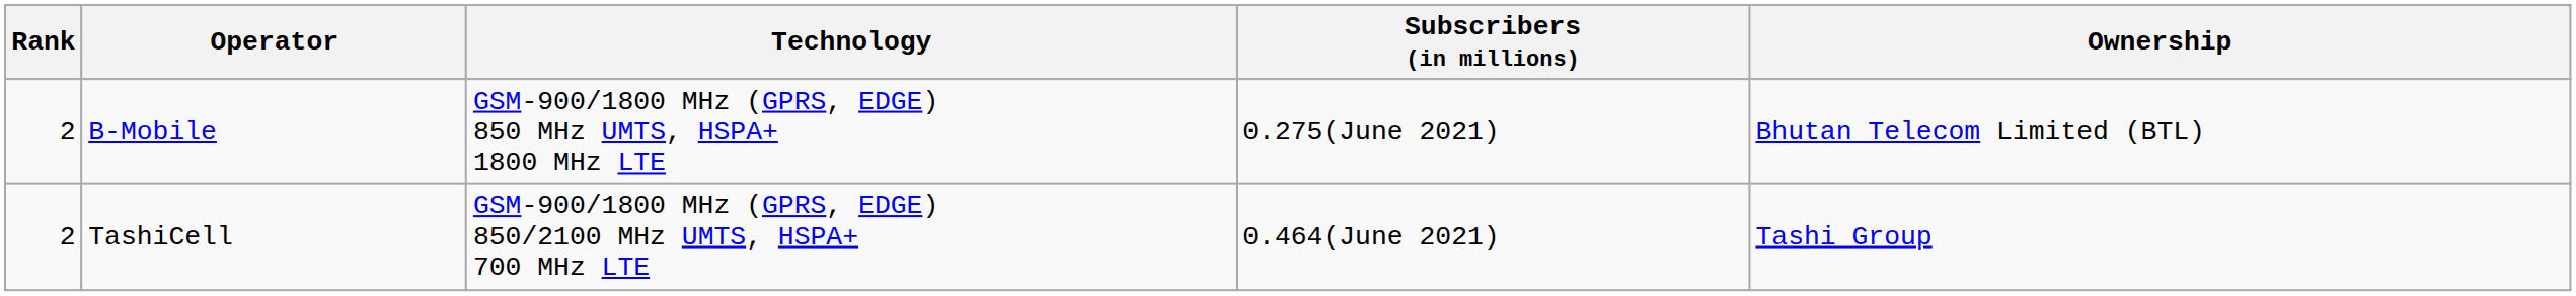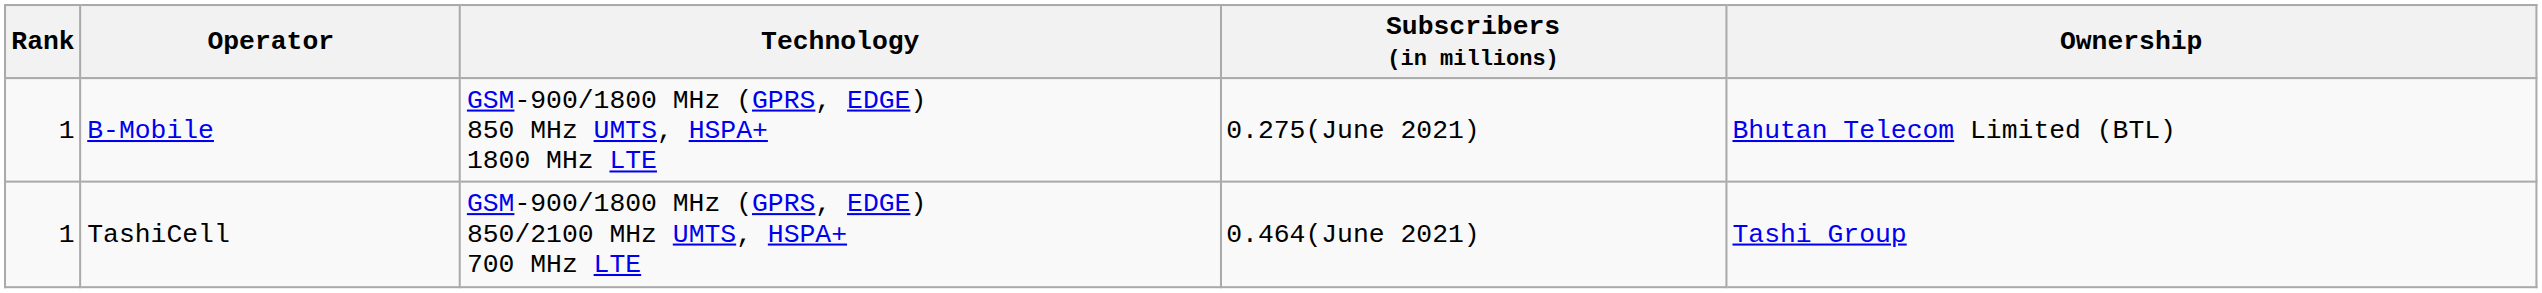 <table class="wikitable">
 <tr>
 <th style="width:3%;">Rank</th>
 <th style="width:15%;">Operator</th>
 <th style="width:30%;">Technology</th>
 <th style="width:20%;">Subscribers<br><small>(in millions)</small></th>
 <th style="width:32%;">Ownership</th>
 </tr>
 <tr>
-<td align=right>2</td>
+<td align=right>1</td>
 <td><a href='#'>B-Mobile</a></td>
 <td><a href='#'>GSM</a>-900/1800 MHz (<a href='#'>GPRS</a>, <a href='#'>EDGE</a>)<br>850 MHz <a href='#'>UMTS</a>, <a href='#'>HSPA+</a><br>1800 MHz <a href='#'>LTE</a></td>
 <td>0.275(June 2021)</td>
 <td><a href='#'>Bhutan Telecom</a> Limited (BTL)</td>
 </tr>
 <tr>
-<td align=right>2</td>
+<td align=right>1</td>
 <td>TashiCell</td>
 <td><a href='#'>GSM</a>-900/1800 MHz (<a href='#'>GPRS</a>, <a href='#'>EDGE</a>) <br>850/2100 MHz <a href='#'>UMTS</a>, <a href='#'>HSPA+</a><br>700 MHz <a href='#'>LTE</a></td>
 <td>0.464(June 2021)</td>
 <td><a href='#'>Tashi Group</a></td>
 </tr>
 </table>
